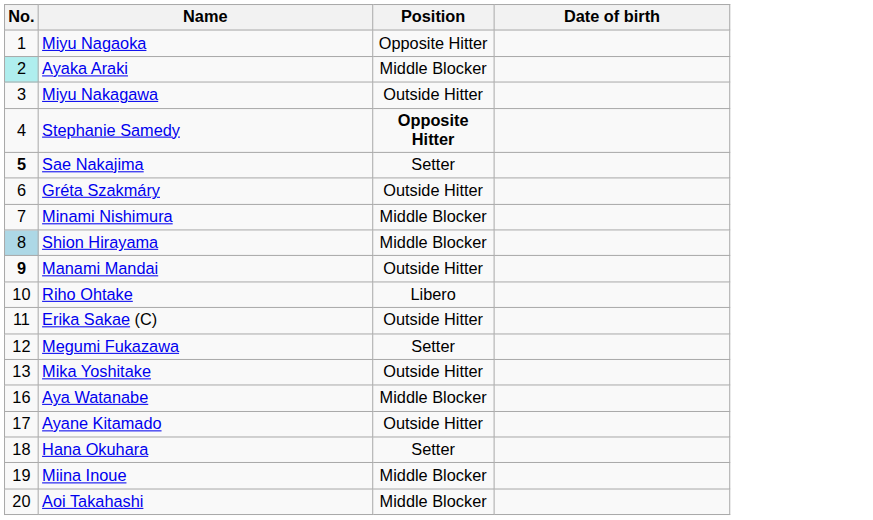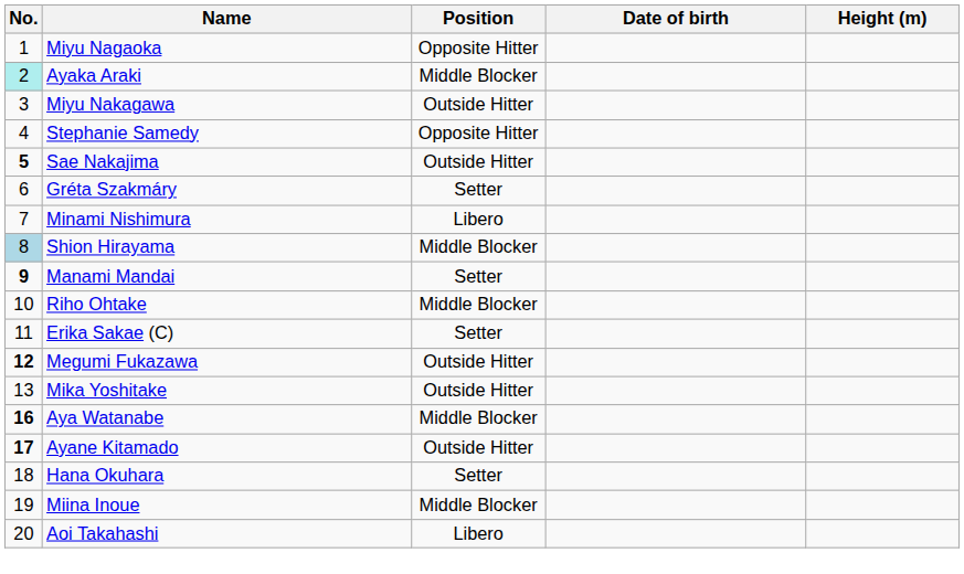 <table class="wikitable sortable" style="font-size:100%; text-align:center;">
 <tr>
 <th>No.</th>
 <th style="width:20em">Name</th>
 <th style="width:7em">Position</th>
 <th style="width:14em">Date of birth</th>
+<th style="width:8em">Height (m)</th>
 </tr>
 <tr>
 <td align=center>1</td>
 <td align=left> <a href='#'>Miyu Nagaoka</a></td>
 <td align=center>Opposite Hitter</td>
 <td align=right></td>
+<td align=left></td>
 </tr>
 <tr>
 <td align=center style="background: paleturquoise;">2</td>
 <td align=left> <a href='#'>Ayaka Araki</a></td>
 <td align=center>Middle Blocker</td>
 <td align=right></td>
+<td align=left></td>
 </tr>
 <tr>
 <td align=center>3</td>
 <td align=left> <a href='#'>Miyu Nakagawa</a></td>
 <td align=center>Outside Hitter</td>
 <td align=right></td>
+<td align=left></td>
 </tr>
 <tr>
 <td align=center>4</td>
 <td align=left> <a href='#'>Stephanie Samedy</a></td>
-<td align=center><strong>Opposite Hitter</strong></td>
+<td align=center>Opposite Hitter</td>
 <td align=right></td>
+<td align=left></td>
 </tr>
 <tr>
 <td align=center><strong>5</strong></td>
 <td align=left> <a href='#'>Sae Nakajima</a></td>
-<td align=center>Setter</td>
+<td align=center>Outside Hitter</td>
 <td align=right></td>
+<td align=left></td>
 </tr>
 <tr>
 <td align=center>6</td>
 <td align=left> <a href='#'>Gréta Szakmáry</a></td>
-<td align=center>Outside Hitter</td>
+<td align=center>Setter</td>
 <td align=right></td>
+<td align=left></td>
 </tr>
 <tr>
 <td align=center>7</td>
 <td align=left> <a href='#'>Minami Nishimura</a></td>
-<td align=center>Middle Blocker</td>
+<td align=center>Libero</td>
 <td align=right></td>
+<td align=left></td>
 </tr>
 <tr>
 <td align=center style="background: lightblue;">8</td>
 <td align=left> <a href='#'>Shion Hirayama</a></td>
 <td align=center>Middle Blocker</td>
 <td align=right></td>
+<td align=left></td>
 </tr>
 <tr>
 <td align=center><strong>9</strong></td>
 <td align=left> <a href='#'>Manami Mandai</a></td>
-<td align=center>Outside Hitter</td>
+<td align=center>Setter</td>
 <td align=right></td>
+<td align=left></td>
 </tr>
 <tr>
 <td align=center>10</td>
 <td align=left> <a href='#'>Riho Ohtake</a></td>
-<td align=center>Libero</td>
+<td align=center>Middle Blocker</td>
 <td align=right></td>
+<td align=left></td>
 </tr>
 <tr>
 <td align=center>11</td>
 <td align=left> <a href='#'>Erika Sakae</a> (C)</td>
+<td align=center>Setter</td>
+<td align=right></td>
+<td align=left></td>
+</tr>
+<tr>
+<td align=center><strong>12</strong></td>
+<td align=left> <a href='#'>Megumi Fukazawa</a></td>
 <td align=center>Outside Hitter</td>
 <td align=right></td>
-</tr>
-<tr>
-<td align=center>12</td>
-<td align=left> <a href='#'>Megumi Fukazawa</a></td>
-<td align=center>Setter</td>
-<td align=right></td>
+<td align=left></td>
 </tr>
 <tr>
 <td align=center>13</td>
 <td align=left> <a href='#'>Mika Yoshitake</a></td>
 <td align=center>Outside Hitter</td>
 <td align=right></td>
+<td align=left></td>
 </tr>
 <tr>
-<td align=center>16</td>
+<td align=center><strong>16</strong></td>
 <td align=left> <a href='#'>Aya Watanabe</a></td>
 <td align=center>Middle Blocker</td>
 <td align=right></td>
+<td align=left></td>
 </tr>
 <tr>
-<td align=center>17</td>
+<td align=center><strong>17</strong></td>
 <td align=left> <a href='#'>Ayane Kitamado</a></td>
 <td align=center>Outside Hitter</td>
 <td align=right></td>
+<td align=left></td>
 </tr>
 <tr>
 <td align=center>18</td>
 <td align=left> <a href='#'>Hana Okuhara</a></td>
 <td align=center>Setter</td>
 <td align=right></td>
+<td align=left></td>
 </tr>
 <tr>
 <td align=center>19</td>
 <td align=left> <a href='#'>Miina Inoue</a></td>
 <td align=center>Middle Blocker</td>
 <td align=right></td>
+<td align=left></td>
 </tr>
 <tr>
 <td align=center>20</td>
 <td align=left> <a href='#'>Aoi Takahashi</a></td>
-<td align=center>Middle Blocker</td>
+<td align=center>Libero</td>
 <td align=right></td>
+<td align=left></td>
 </tr>
 </table>
